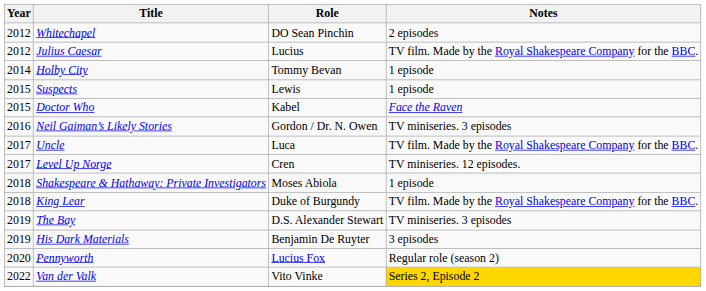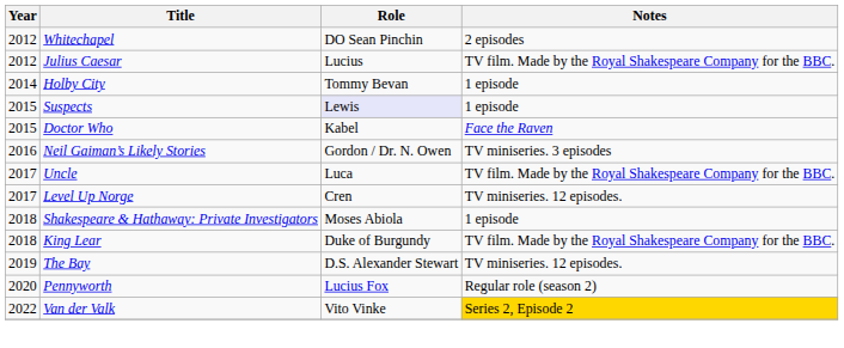 <table class="wikitable">
 <tr>
 <th>Year</th>
 <th>Title</th>
 <th>Role</th>
 <th>Notes</th>
 </tr>
 <tr>
 <td>2012</td>
 <td><em><a href='#'>Whitechapel</a></em></td>
 <td>DO Sean Pinchin</td>
 <td>2 episodes</td>
 </tr>
 <tr>
 <td>2012</td>
 <td><em><a href='#'>Julius Caesar</a></em></td>
 <td>Lucius</td>
 <td>TV film. Made by the <a href='#'>Royal Shakespeare Company</a> for the <a href='#'>BBC</a>.</td>
 </tr>
 <tr>
 <td>2014</td>
 <td><em><a href='#'>Holby City</a></em></td>
 <td>Tommy Bevan</td>
 <td>1 episode</td>
 </tr>
 <tr>
 <td>2015</td>
 <td><em><a href='#'>Suspects</a></em></td>
-<td>Lewis</td>
+<td style="background: lavender;">Lewis</td>
 <td>1 episode</td>
 </tr>
 <tr>
 <td>2015</td>
 <td><em><a href='#'>Doctor Who</a></em></td>
 <td>Kabel</td>
 <td><em><a href='#'>Face the Raven</a></em></td>
 </tr>
 <tr>
 <td>2016</td>
 <td><em><a href='#'>Neil Gaiman’s Likely Stories</a></em></td>
 <td>Gordon / Dr. N. Owen</td>
 <td>TV miniseries. 3 episodes</td>
 </tr>
 <tr>
 <td>2017</td>
 <td><em><a href='#'>Uncle</a></em></td>
 <td>Luca</td>
 <td>TV film. Made by the <a href='#'>Royal Shakespeare Company</a> for the <a href='#'>BBC</a>.</td>
 </tr>
 <tr>
 <td>2017</td>
 <td><em><a href='#'>Level Up Norge</a></em></td>
 <td>Cren</td>
 <td>TV miniseries. 12 episodes.</td>
 </tr>
 <tr>
 <td>2018</td>
 <td><em><a href='#'>Shakespeare & Hathaway: Private Investigators</a></em></td>
 <td>Moses Abiola</td>
 <td>1 episode</td>
 </tr>
 <tr>
 <td>2018</td>
 <td><em><a href='#'>King Lear</a></em></td>
 <td>Duke of Burgundy</td>
 <td>TV film. Made by the <a href='#'>Royal Shakespeare Company</a> for the <a href='#'>BBC</a>.</td>
 </tr>
 <tr>
 <td>2019</td>
 <td><em><a href='#'>The Bay</a></em></td>
 <td>D.S. Alexander Stewart</td>
-<td>TV miniseries. 3 episodes</td>
-</tr>
-<tr>
-<td>2019</td>
-<td><em><a href='#'>His Dark Materials</a></em></td>
-<td>Benjamin De Ruyter</td>
-<td>3 episodes</td>
+<td>TV miniseries. 12 episodes.</td>
 </tr>
 <tr>
 <td>2020</td>
 <td><em><a href='#'>Pennyworth</a></em></td>
 <td><a href='#'>Lucius Fox</a></td>
 <td>Regular role (season 2)</td>
 </tr>
 <tr>
 <td>2022</td>
 <td><em><a href='#'>Van der Valk</a></em></td>
 <td>Vito Vinke</td>
 <td style="background: gold;">Series 2, Episode 2</td>
 </tr>
 <tr>
 </tr>
 </table>
